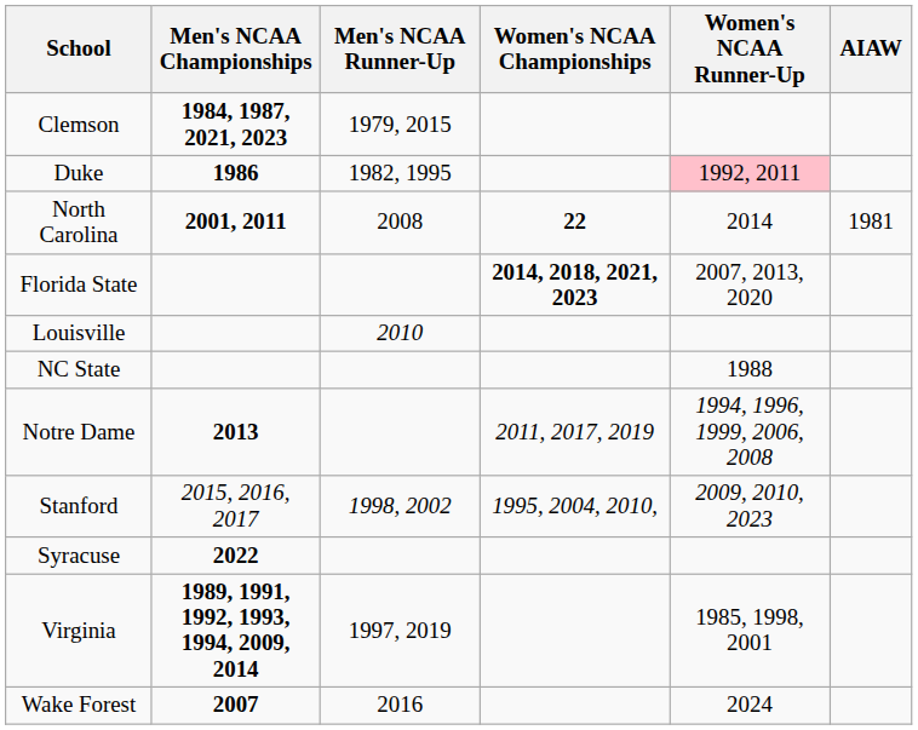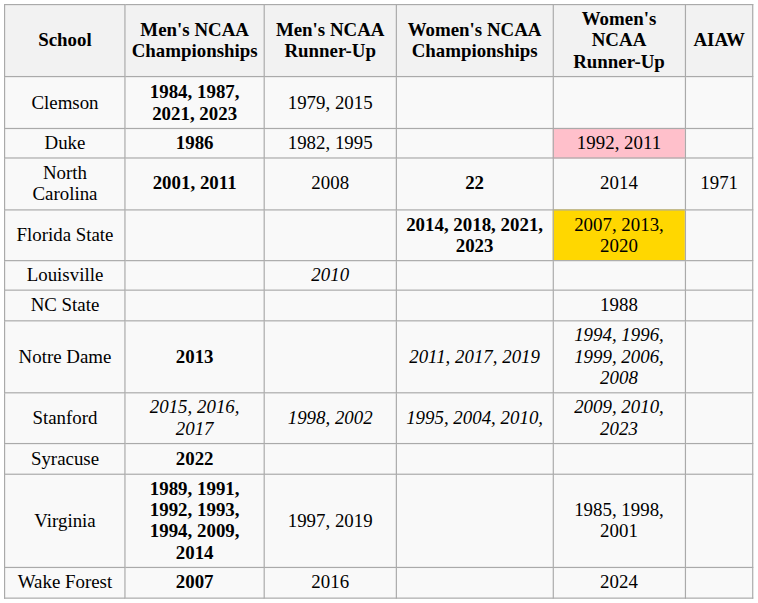 <table class="wikitable sortable" style="text-align: center;">
 <tr>
 <th style="width:95px;">School</th>
 <th style="width:110px;">Men's NCAA Championships</th>
 <th style="width:105px;"><span>Men's NCAA<br>Runner-Up</span></th>
 <th style="width:125px;">Women's NCAA<br>Championships</th>
 <th style="width:105px;"><span>Women's NCAA<br>Runner-Up</span></th>
 <th style="width:50px;">AIAW</th>
 </tr>
 <tr>
 <td>Clemson</td>
 <td><strong>1984, 1987, 2021, 2023</strong></td>
 <td>1979, 2015</td>
 <td></td>
 <td></td>
 <td></td>
 </tr>
 <tr>
 <td>Duke</td>
 <td><strong>1986</strong></td>
 <td>1982, 1995</td>
 <td></td>
 <td style="background: pink;">1992, 2011</td>
 <td></td>
 </tr>
 <tr>
 <td>North Carolina</td>
 <td><strong>2001, 2011</strong></td>
 <td>2008</td>
 <td><strong>22</strong><br></td>
 <td>2014</td>
-<td>1981</td>
+<td>1971</td>
 </tr>
 <tr>
 <td>Florida State</td>
 <td></td>
 <td></td>
 <td><strong>2014, 2018, 2021, 2023</strong></td>
-<td>2007, 2013, 2020</td>
+<td style="background: gold;">2007, 2013, 2020</td>
 <td></td>
 </tr>
 <tr>
 <td>Louisville</td>
 <td></td>
 <td><em>2010</em></td>
 <td></td>
 <td></td>
 <td></td>
 </tr>
 <tr>
 <td>NC State</td>
 <td></td>
 <td></td>
 <td></td>
 <td>1988</td>
 <td></td>
 </tr>
 <tr>
 <td>Notre Dame</td>
 <td><strong>2013</strong></td>
 <td></td>
 <td><em>2011, 2017, 2019</em></td>
 <td><em>1994, 1996, 1999, 2006, 2008</em></td>
 <td></td>
 </tr>
 <tr>
 <td>Stanford</td>
 <td><em>2015, 2016, 2017</em></td>
 <td><em>1998, 2002</em></td>
 <td><em>1995, 2004, 2010, </em></td>
 <td><em>2009, 2010, 2023</em></td>
 <td></td>
 </tr>
 <tr>
 <td>Syracuse</td>
 <td><strong>2022</strong></td>
 <td></td>
 <td></td>
 <td></td>
 <td></td>
 </tr>
 <tr>
 <td>Virginia</td>
 <td><strong>1989, 1991, 1992, 1993, 1994, 2009, 2014</strong></td>
 <td>1997, 2019</td>
 <td></td>
 <td>1985, 1998, 2001</td>
 <td></td>
 </tr>
 <tr>
 <td>Wake Forest</td>
 <td><strong>2007</strong></td>
 <td>2016</td>
 <td></td>
 <td>2024</td>
 <td></td>
 </tr>
 </table>
